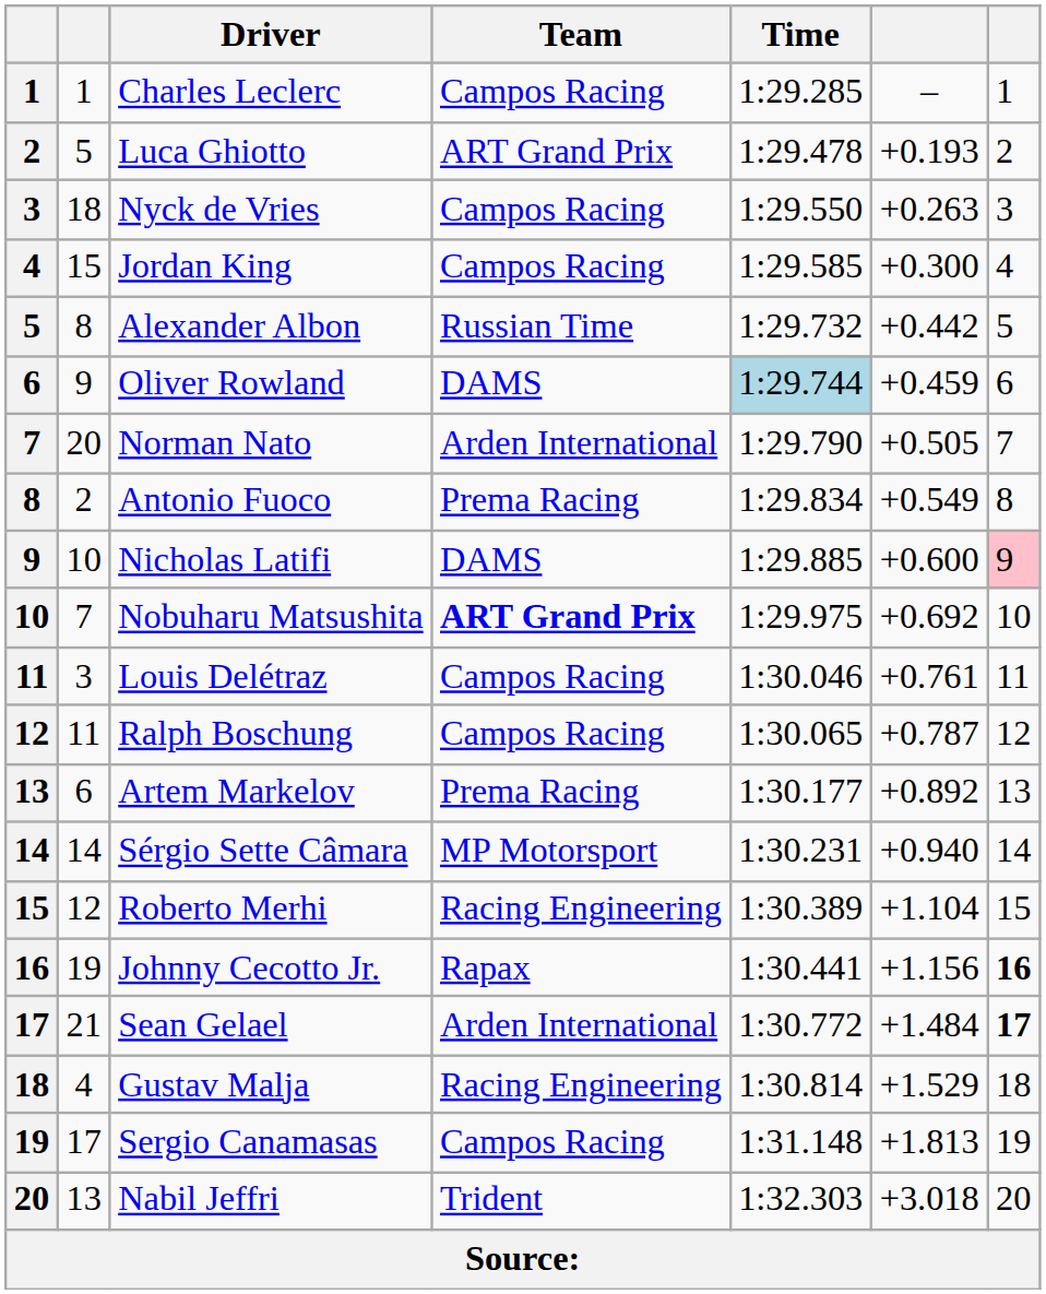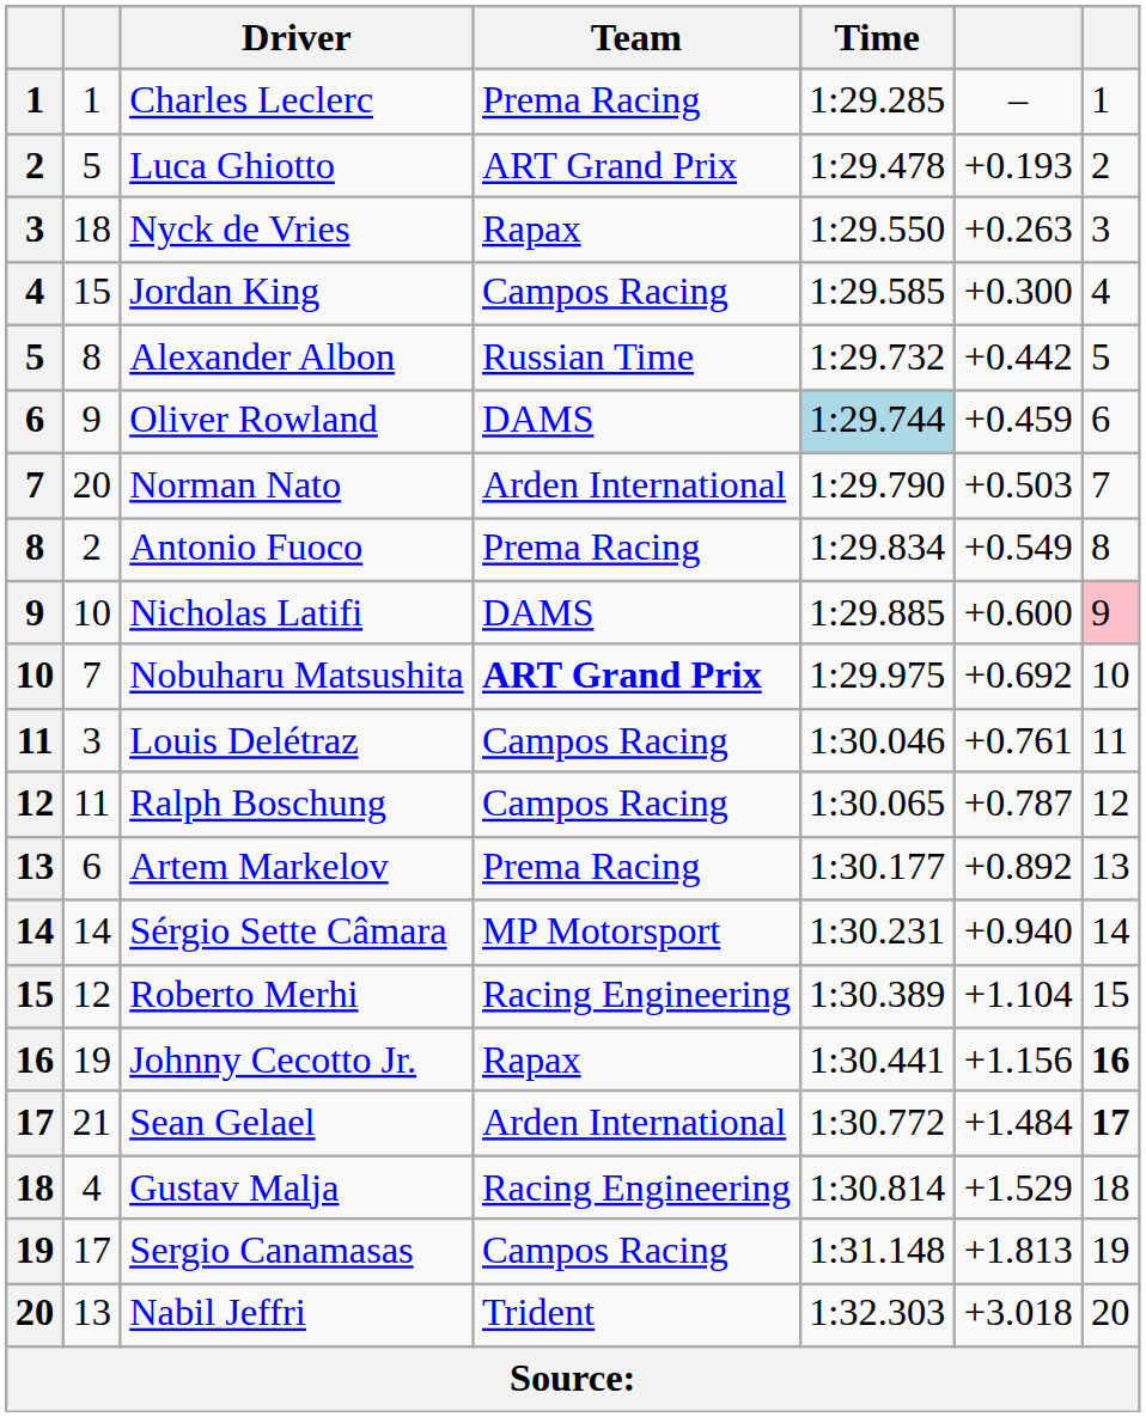 <table class="wikitable" style="font-size:85%">
 <tr>
 <th scope="col"></th>
 <th scope="col"></th>
 <th scope="col">Driver</th>
 <th scope="col">Team</th>
 <th scope="col">Time</th>
 <th scope="col"></th>
 <th scope="col"></th>
 </tr>
 <tr>
 <th scope="row">1</th>
 <td align="center">1</td>
 <td> <a href='#'>Charles Leclerc</a></td>
-<td><a href='#'>Campos Racing</a></td>
+<td><a href='#'>Prema Racing</a></td>
 <td>1:29.285</td>
 <td align="center">–</td>
 <td>1</td>
 </tr>
 <tr>
 <th scope="row">2</th>
 <td align="center">5</td>
 <td> <a href='#'>Luca Ghiotto</a></td>
 <td><a href='#'>ART Grand Prix</a></td>
 <td>1:29.478</td>
 <td>+0.193</td>
 <td>2</td>
 </tr>
 <tr>
 <th scope="row">3</th>
 <td align="center">18</td>
 <td> <a href='#'>Nyck de Vries</a></td>
-<td><a href='#'>Campos Racing</a></td>
+<td><a href='#'>Rapax</a></td>
 <td>1:29.550</td>
 <td>+0.263</td>
 <td>3</td>
 </tr>
 <tr>
 <th scope="row">4</th>
 <td align="center">15</td>
 <td> <a href='#'>Jordan King</a></td>
 <td><a href='#'>Campos Racing</a></td>
 <td>1:29.585</td>
 <td>+0.300</td>
 <td>4</td>
 </tr>
 <tr>
 <th scope="row">5</th>
 <td align="center">8</td>
 <td> <a href='#'>Alexander Albon</a></td>
 <td><a href='#'>Russian Time</a></td>
 <td>1:29.732</td>
 <td>+0.442</td>
 <td>5</td>
 </tr>
 <tr>
 <th scope="row">6</th>
 <td align="center">9</td>
 <td> <a href='#'>Oliver Rowland</a></td>
 <td><a href='#'>DAMS</a></td>
 <td style="background: lightblue;">1:29.744</td>
 <td>+0.459</td>
 <td>6</td>
 </tr>
 <tr>
 <th scope="row">7</th>
 <td align="center">20</td>
 <td> <a href='#'>Norman Nato</a></td>
 <td><a href='#'>Arden International</a></td>
 <td>1:29.790</td>
-<td>+0.505</td>
+<td>+0.503</td>
 <td>7</td>
 </tr>
 <tr>
 <th scope="row">8</th>
 <td align="center">2</td>
 <td> <a href='#'>Antonio Fuoco</a></td>
 <td><a href='#'>Prema Racing</a></td>
 <td>1:29.834</td>
 <td>+0.549</td>
 <td>8</td>
 </tr>
 <tr>
 <th scope="row">9</th>
 <td align="center">10</td>
 <td> <a href='#'>Nicholas Latifi</a></td>
 <td><a href='#'>DAMS</a></td>
 <td>1:29.885</td>
 <td>+0.600</td>
 <td style="background: pink;">9</td>
 </tr>
 <tr>
 <th scope="row">10</th>
 <td align="center">7</td>
 <td> <a href='#'>Nobuharu Matsushita</a></td>
 <td><strong><a href='#'>ART Grand Prix</a></strong></td>
 <td>1:29.975</td>
 <td>+0.692</td>
 <td>10</td>
 </tr>
 <tr>
 <th scope="row">11</th>
 <td align="center">3</td>
 <td> <a href='#'>Louis Delétraz</a></td>
 <td><a href='#'>Campos Racing</a></td>
 <td>1:30.046</td>
 <td>+0.761</td>
 <td>11</td>
 </tr>
 <tr>
 <th scope="row">12</th>
 <td align="center">11</td>
 <td> <a href='#'>Ralph Boschung</a></td>
 <td><a href='#'>Campos Racing</a></td>
 <td>1:30.065</td>
 <td>+0.787</td>
 <td>12</td>
 </tr>
 <tr>
 <th scope="row">13</th>
 <td align="center">6</td>
 <td> <a href='#'>Artem Markelov</a></td>
 <td><a href='#'>Prema Racing</a></td>
 <td>1:30.177</td>
 <td>+0.892</td>
 <td>13</td>
 </tr>
 <tr>
 <th scope="row">14</th>
 <td align="center">14</td>
 <td> <a href='#'>Sérgio Sette Câmara</a></td>
 <td><a href='#'>MP Motorsport</a></td>
 <td>1:30.231</td>
 <td>+0.940</td>
 <td>14</td>
 </tr>
 <tr>
 <th scope="row">15</th>
 <td align="center">12</td>
 <td> <a href='#'>Roberto Merhi</a></td>
 <td><a href='#'>Racing Engineering</a></td>
 <td>1:30.389</td>
 <td>+1.104</td>
 <td>15</td>
 </tr>
 <tr>
 <th scope="row">16</th>
 <td align="center">19</td>
 <td> <a href='#'>Johnny Cecotto Jr.</a></td>
 <td><a href='#'>Rapax</a></td>
 <td>1:30.441</td>
 <td>+1.156</td>
 <td><strong>16</strong></td>
 </tr>
 <tr>
 <th scope="row">17</th>
 <td align="center">21</td>
 <td> <a href='#'>Sean Gelael</a></td>
 <td><a href='#'>Arden International</a></td>
 <td>1:30.772</td>
 <td>+1.484</td>
 <td><strong>17</strong></td>
 </tr>
 <tr>
 <th scope="row">18</th>
 <td align="center">4</td>
 <td> <a href='#'>Gustav Malja</a></td>
 <td><a href='#'>Racing Engineering</a></td>
 <td>1:30.814</td>
 <td>+1.529</td>
 <td>18</td>
 </tr>
 <tr>
 <th scope="row">19</th>
 <td align="center">17</td>
 <td> <a href='#'>Sergio Canamasas</a></td>
 <td><a href='#'>Campos Racing</a></td>
 <td>1:31.148</td>
 <td>+1.813</td>
 <td>19</td>
 </tr>
 <tr>
 <th scope="row">20</th>
 <td align="center">13</td>
 <td> <a href='#'>Nabil Jeffri</a></td>
 <td><a href='#'>Trident</a></td>
 <td>1:32.303</td>
 <td>+3.018</td>
 <td>20</td>
 </tr>
 <tr>
 <th colspan="7">Source:</th>
 </tr>
 <tr>
 </tr>
 </table>
